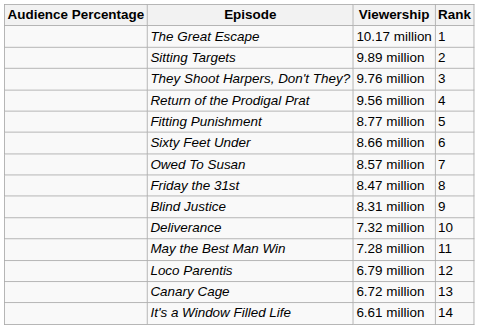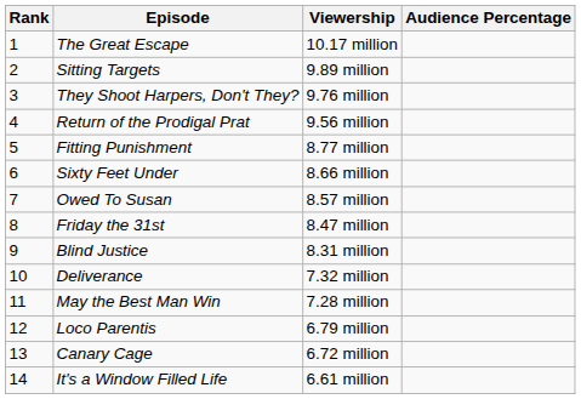 <table class="wikitable">
 <tr>
-<th>Audience Percentage</th>
+<th>Rank</th>
 <th>Episode</th>
 <th>Viewership</th>
-<th>Rank</th>
+<th>Audience Percentage</th>
 </tr>
 <tr>
-<td></td>
+<td>1</td>
 <td><em>The Great Escape</em></td>
 <td>10.17 million</td>
-<td>1</td>
+<td></td>
 </tr>
 <tr>
-<td></td>
+<td>2</td>
 <td><em>Sitting Targets</em></td>
 <td>9.89 million</td>
-<td>2</td>
+<td></td>
 </tr>
 <tr>
-<td></td>
+<td>3</td>
 <td><em>They Shoot Harpers, Don't They?</em></td>
 <td>9.76 million</td>
-<td>3</td>
+<td></td>
 </tr>
 <tr>
-<td></td>
+<td>4</td>
 <td><em>Return of the Prodigal Prat</em></td>
 <td>9.56 million</td>
-<td>4</td>
+<td></td>
 </tr>
 <tr>
-<td></td>
+<td>5</td>
 <td><em>Fitting Punishment</em></td>
 <td>8.77 million</td>
-<td>5</td>
+<td></td>
 </tr>
 <tr>
-<td></td>
+<td>6</td>
 <td><em>Sixty Feet Under</em></td>
 <td>8.66 million</td>
-<td>6</td>
+<td></td>
 </tr>
 <tr>
-<td></td>
+<td>7</td>
 <td><em>Owed To Susan</em></td>
 <td>8.57 million</td>
-<td>7</td>
+<td></td>
 </tr>
 <tr>
-<td></td>
+<td>8</td>
 <td><em>Friday the 31st</em></td>
 <td>8.47 million</td>
-<td>8</td>
+<td></td>
 </tr>
 <tr>
-<td></td>
+<td>9</td>
 <td><em>Blind Justice</em></td>
 <td>8.31 million</td>
-<td>9</td>
+<td></td>
 </tr>
 <tr>
-<td></td>
+<td>10</td>
 <td><em>Deliverance</em></td>
 <td>7.32 million</td>
-<td>10</td>
+<td></td>
 </tr>
 <tr>
-<td></td>
+<td>11</td>
 <td><em>May the Best Man Win</em></td>
 <td>7.28 million</td>
-<td>11</td>
+<td></td>
 </tr>
 <tr>
-<td></td>
+<td>12</td>
 <td><em>Loco Parentis</em></td>
 <td>6.79 million</td>
-<td>12</td>
+<td></td>
 </tr>
 <tr>
-<td></td>
+<td>13</td>
 <td><em>Canary Cage</em></td>
 <td>6.72 million</td>
-<td>13</td>
+<td></td>
 </tr>
 <tr>
-<td></td>
+<td>14</td>
 <td><em>It's a Window Filled Life</em></td>
 <td>6.61 million</td>
-<td>14</td>
+<td></td>
 </tr>
 </table>
